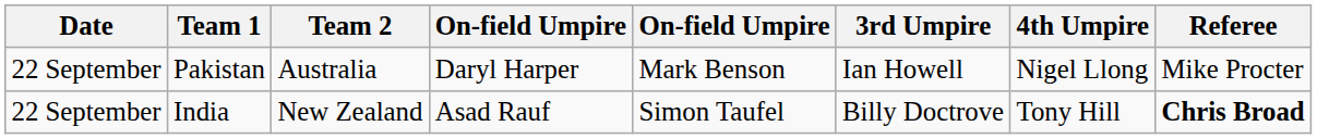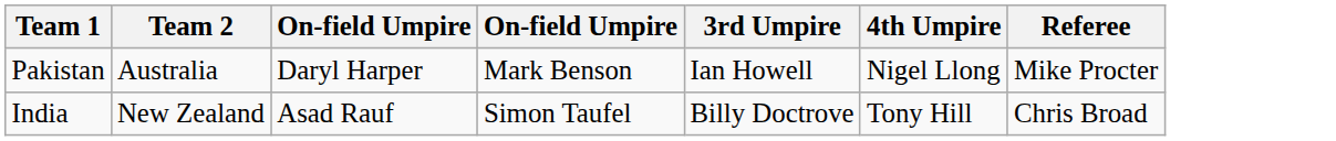 <table class="wikitable">
 <tr>
-<th>Date</th>
 <th>Team 1</th>
 <th>Team 2</th>
 <th>On-field Umpire</th>
 <th>On-field Umpire</th>
 <th>3rd Umpire</th>
 <th>4th Umpire</th>
 <th>Referee</th>
 </tr>
 <tr>
-<td>22 September</td>
 <td>Pakistan</td>
 <td>Australia</td>
 <td>Daryl Harper</td>
 <td>Mark Benson</td>
 <td>Ian Howell</td>
 <td>Nigel Llong</td>
 <td>Mike Procter</td>
 </tr>
 <tr>
-<td>22 September</td>
 <td>India</td>
 <td>New Zealand</td>
 <td>Asad Rauf</td>
 <td>Simon Taufel</td>
 <td>Billy Doctrove</td>
 <td>Tony Hill</td>
-<td><strong>Chris Broad</strong></td>
+<td>Chris Broad</td>
 </tr>
 </table>
